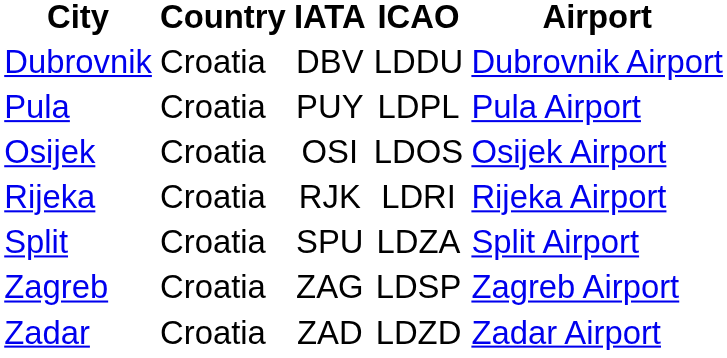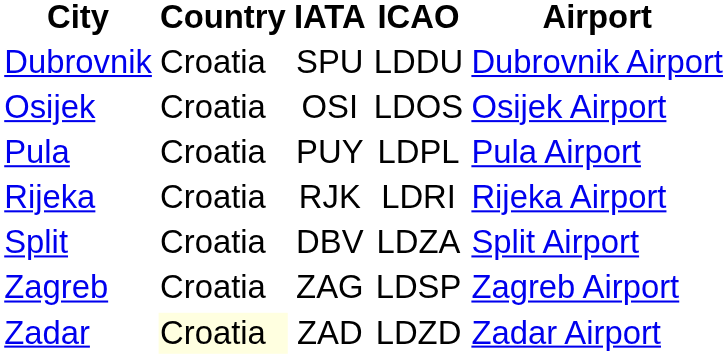 <table class="wiki table sortable colors" style="margin:1em auto;">
 <tr>
 <th>City</th>
 <th>Country</th>
 <th>IATA</th>
 <th>ICAO</th>
 <th>Airport</th>
 </tr>
 <tr>
 <td><a href='#'>Dubrovnik</a></td>
 <td>Croatia</td>
-<td align=center>DBV</td>
+<td align=center>SPU</td>
 <td align=center>LDDU</td>
 <td><a href='#'>Dubrovnik Airport</a></td>
+</tr>
+<tr>
+<td><a href='#'>Osijek</a></td>
+<td>Croatia</td>
+<td align=center>OSI</td>
+<td align=center>LDOS</td>
+<td><a href='#'>Osijek Airport</a></td>
 </tr>
 <tr>
 <td><a href='#'>Pula</a></td>
 <td>Croatia</td>
 <td align=center>PUY</td>
 <td align=center>LDPL</td>
 <td><a href='#'>Pula Airport</a></td>
-</tr>
-<tr>
-<td><a href='#'>Osijek</a></td>
-<td>Croatia</td>
-<td align=center>OSI</td>
-<td align=center>LDOS</td>
-<td><a href='#'>Osijek Airport</a></td>
 </tr>
 <tr>
 <td><a href='#'>Rijeka</a></td>
 <td>Croatia</td>
 <td align=center>RJK</td>
 <td align=center>LDRI</td>
 <td><a href='#'>Rijeka Airport</a></td>
 </tr>
 <tr>
 <td><a href='#'>Split</a></td>
 <td>Croatia</td>
-<td align=center>SPU</td>
+<td align=center>DBV</td>
 <td align=center>LDZA</td>
 <td><a href='#'>Split Airport</a></td>
 </tr>
 <tr>
 <td><a href='#'>Zagreb</a></td>
 <td>Croatia</td>
 <td align=center>ZAG</td>
 <td align=center>LDSP</td>
 <td><a href='#'>Zagreb Airport</a></td>
 </tr>
 <tr>
 <td><a href='#'>Zadar</a></td>
-<td>Croatia</td>
+<td style="background: lightyellow;">Croatia</td>
 <td align="center">ZAD</td>
 <td align="center">LDZD</td>
 <td><a href='#'>Zadar Airport</a></td>
 </tr>
 <tr>
 </tr>
 </table>
